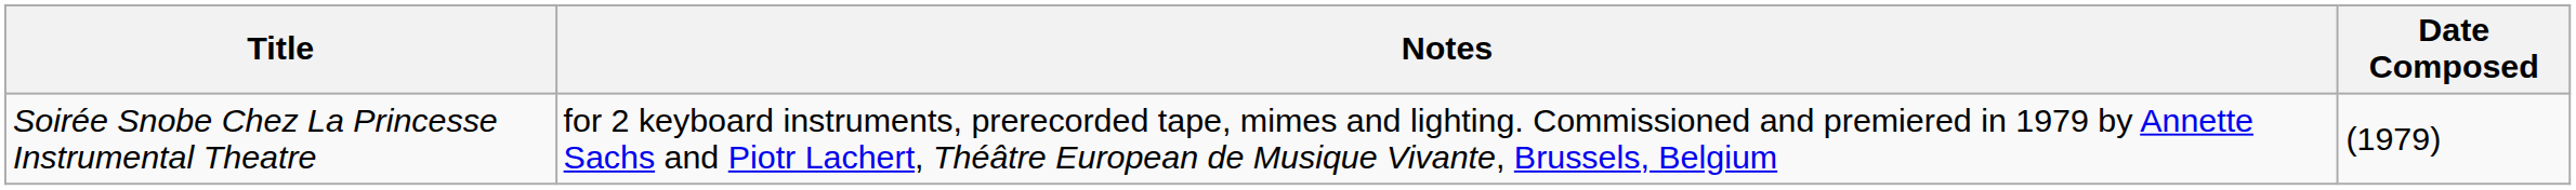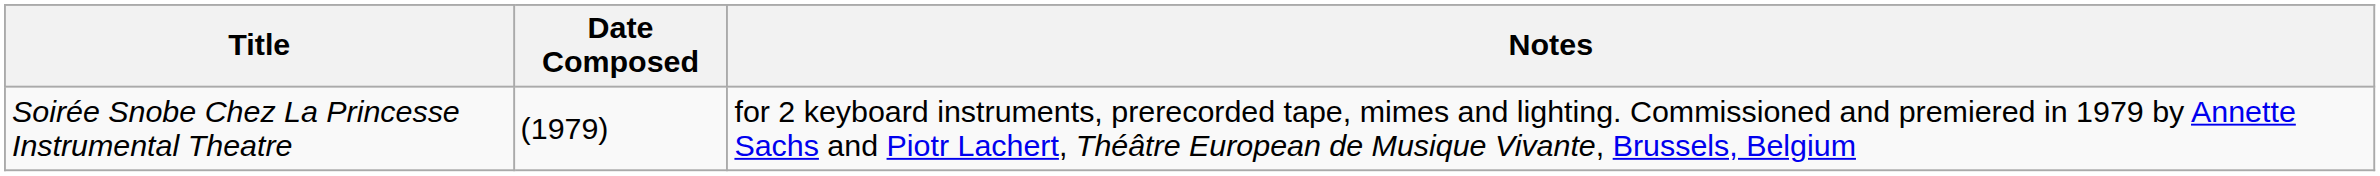 <table class="wikitable collapsible">
 <tr>
 <th>Title</th>
+<th>Date Composed</th>
 <th>Notes</th>
-<th>Date Composed</th>
 </tr>
 <tr>
 <td><em>Soirée Snobe Chez La Princesse Instrumental Theatre</em></td>
+<td>(1979)</td>
 <td>for 2 keyboard instruments, prerecorded tape, mimes and lighting. Commissioned and premiered in 1979 by <a href='#'>Annette Sachs</a> and <a href='#'>Piotr Lachert</a>, <em>Théâtre European de Musique Vivante</em>, <a href='#'>Brussels, Belgium</a></td>
-<td>(1979)</td>
 </tr>
 </table>
